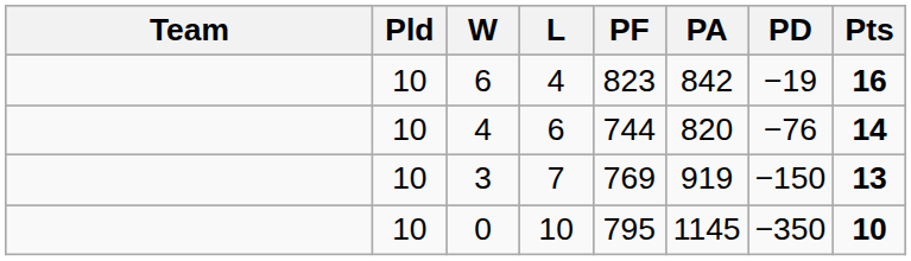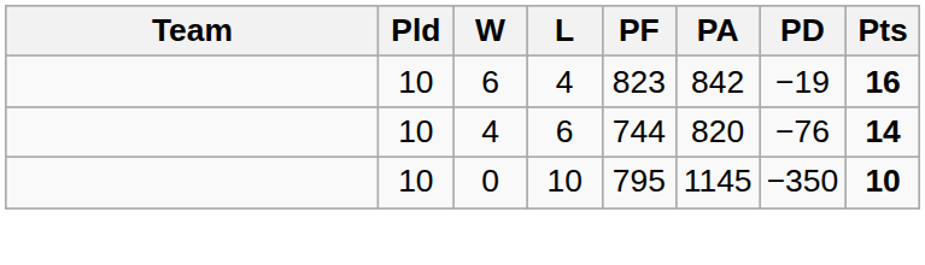 <table class=wikitable style="text-align:center">
 <tr>
 <th width=180>Team</th>
 <th width=30>Pld</th>
 <th width=30>W</th>
 <th width=30>L</th>
 <th width=30>PF</th>
 <th width=30>PA</th>
 <th width=30>PD</th>
 <th width=30>Pts</th>
 </tr>
 <tr>
 <td align="left"></td>
 <td>10</td>
 <td>6</td>
 <td>4</td>
 <td>823</td>
 <td>842</td>
 <td>−19</td>
 <td><strong>16</strong></td>
 </tr>
 <tr>
 <td align="left"></td>
 <td>10</td>
 <td>4</td>
 <td>6</td>
 <td>744</td>
 <td>820</td>
 <td>−76</td>
 <td><strong>14</strong></td>
 </tr>
 <tr>
 <td align="left"></td>
 <td>10</td>
-<td>3</td>
-<td>7</td>
-<td>769</td>
-<td>919</td>
-<td>−150</td>
-<td><strong>13</strong></td>
-</tr>
-<tr>
-<td align="left"></td>
-<td>10</td>
 <td>0</td>
 <td>10</td>
 <td>795</td>
 <td>1145</td>
 <td>−350</td>
 <td><strong>10</strong></td>
 </tr>
 </table>
